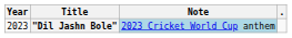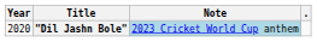 <table class="wikitable plainrowheaders unsortable" style="text-align: margin;">
 <tr>
 <th>Year</th>
 <th>Title</th>
 <th>Note</th>
 <th>.</th>
 </tr>
 <tr>
-<td>2023</td>
+<td>2020</td>
 <th scope="row">"Dil Jashn Bole"</th>
 <td style="background: lightblue;"><a href='#'>2023 Cricket World Cup</a> anthem</td>
 <td></td>
 </tr>
 </table>
